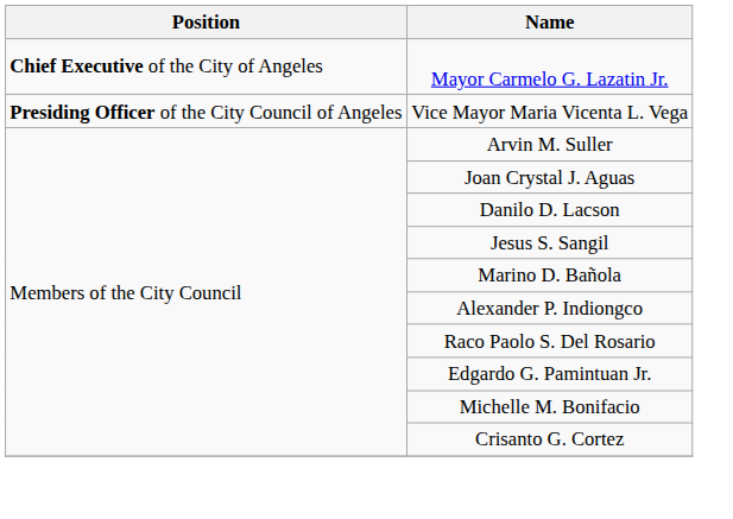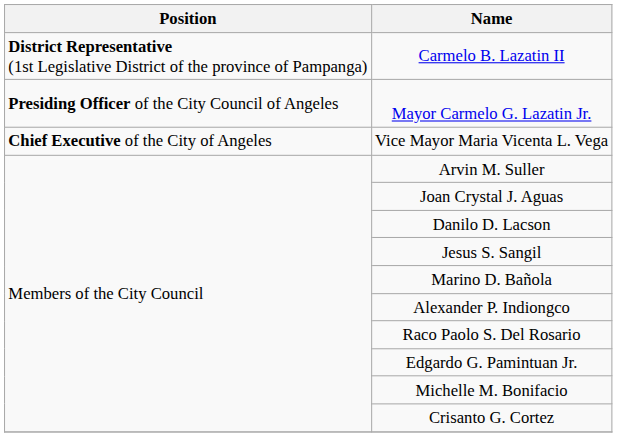 <table class="wikitable" style="line-height:1.20em; font-size:100%;">
 <tr>
 <th>Position</th>
 <th>Name</th>
 </tr>
 <tr>
-<td><strong>Chief Executive</strong> of the City of Angeles</td>
+<td><strong>District Representative</strong><br>(1st Legislative District of the province of Pampanga)</td>
+<td style="text-align:center;"><a href='#'>Carmelo B. Lazatin II</a></td>
+</tr>
+<tr>
+<td><strong>Presiding Officer</strong> of the City Council of Angeles</td>
 <td style="text-align:center;"><br><a href='#'>Mayor Carmelo G. Lazatin Jr.</a></td>
 </tr>
 <tr>
-<td><strong>Presiding Officer</strong> of the City Council of Angeles</td>
+<td><strong>Chief Executive</strong> of the City of Angeles</td>
 <td style="text-align:center;">Vice Mayor Maria Vicenta L. Vega</td>
 </tr>
 <tr>
 <td rowspan="10">Members of the City Council</td>
 <td style="text-align:center;">Arvin M. Suller</td>
 </tr>
 <tr>
 <td style="text-align:center;">Joan Crystal J. Aguas</td>
 </tr>
 <tr>
 <td style="text-align:center;">Danilo D. Lacson</td>
 </tr>
 <tr>
 <td style="text-align:center;">Jesus S. Sangil</td>
 </tr>
 <tr>
 <td style="text-align:center;">Marino D. Bañola</td>
 </tr>
 <tr>
 <td style="text-align:center;">Alexander P. Indiongco</td>
 </tr>
 <tr>
 <td style="text-align:center;">Raco Paolo S. Del Rosario</td>
 </tr>
 <tr>
 <td style="text-align:center;">Edgardo G. Pamintuan Jr.</td>
 </tr>
 <tr>
 <td style="text-align:center;">Michelle M. Bonifacio</td>
 </tr>
 <tr>
 <td style="text-align:center;">Crisanto G. Cortez</td>
 </tr>
 <tr>
 </tr>
 </table>
